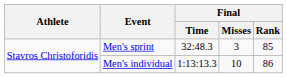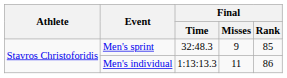 <table class="wikitable" style="font-size:90%">
 <tr>
 <th rowspan="2">Athlete</th>
 <th rowspan="2">Event</th>
 <th colspan="3">Final</th>
 </tr>
 <tr>
 <th>Time</th>
 <th>Misses</th>
 <th>Rank</th>
 </tr>
 <tr>
 <td rowspan=2><a href='#'>Stavros Christoforidis</a></td>
 <td><a href='#'>Men's sprint</a></td>
 <td align="center">32:48.3</td>
-<td align="center">3</td>
+<td align="center">9</td>
 <td align="center">85</td>
 </tr>
 <tr>
 <td><a href='#'>Men's individual</a></td>
 <td align="center">1:13:13.3</td>
-<td align="center">10</td>
+<td align="center">11</td>
 <td align="center">86</td>
 </tr>
 </table>
